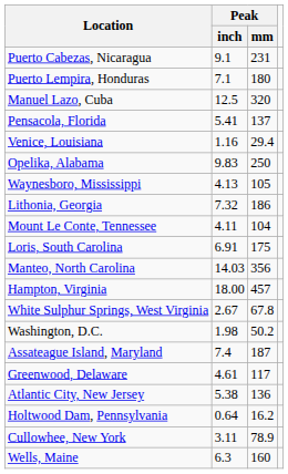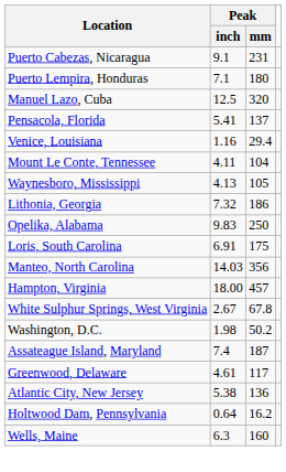 <table class="wikitable" style="float:right;margin:0 0 0.5em 1em;">
 <tr>
 <th rowspan=2>Location</th>
 <th colspan=2>Peak</th>
 </tr>
 <tr>
 <th>inch</th>
 <th>mm</th>
 </tr>
 <tr>
 <td><a href='#'>Puerto Cabezas</a>, Nicaragua</td>
 <td>9.1</td>
 <td>231</td>
 <td></td>
 </tr>
 <tr>
 <td><a href='#'>Puerto Lempira</a>, Honduras</td>
 <td>7.1</td>
 <td>180</td>
 <td></td>
 </tr>
 <tr>
 <td><a href='#'>Manuel Lazo</a>, Cuba</td>
 <td>12.5</td>
 <td>320</td>
 <td></td>
 </tr>
 <tr>
 <td><a href='#'>Pensacola, Florida</a></td>
 <td>5.41</td>
 <td>137</td>
 <td></td>
 </tr>
 <tr>
 <td><a href='#'>Venice, Louisiana</a></td>
 <td>1.16</td>
 <td>29.4</td>
 <td></td>
 </tr>
 <tr>
-<td><a href='#'>Opelika, Alabama</a></td>
-<td>9.83</td>
-<td>250</td>
+<td><a href='#'>Mount Le Conte, Tennessee</a></td>
+<td>4.11</td>
+<td>104</td>
 <td></td>
 </tr>
 <tr>
 <td><a href='#'>Waynesboro, Mississippi</a></td>
 <td>4.13</td>
 <td>105</td>
 <td></td>
 </tr>
 <tr>
 <td><a href='#'>Lithonia, Georgia</a></td>
 <td>7.32</td>
 <td>186</td>
 <td></td>
 </tr>
 <tr>
-<td><a href='#'>Mount Le Conte, Tennessee</a></td>
-<td>4.11</td>
-<td>104</td>
+<td><a href='#'>Opelika, Alabama</a></td>
+<td>9.83</td>
+<td>250</td>
 <td></td>
 </tr>
 <tr>
 <td><a href='#'>Loris, South Carolina</a></td>
 <td>6.91</td>
 <td>175</td>
 <td></td>
 </tr>
 <tr>
 <td><a href='#'>Manteo, North Carolina</a></td>
 <td>14.03</td>
 <td>356</td>
 <td></td>
 </tr>
 <tr>
 <td><a href='#'>Hampton, Virginia</a></td>
 <td>18.00</td>
 <td>457</td>
 <td></td>
 </tr>
 <tr>
 <td><a href='#'>White Sulphur Springs, West Virginia</a></td>
 <td>2.67</td>
 <td>67.8</td>
 <td></td>
 </tr>
 <tr>
 <td>Washington, D.C.</td>
 <td>1.98</td>
 <td>50.2</td>
 <td></td>
 </tr>
 <tr>
 <td><a href='#'>Assateague Island</a>, <a href='#'>Maryland</a></td>
 <td>7.4</td>
 <td>187</td>
 <td></td>
 </tr>
 <tr>
 <td><a href='#'>Greenwood, Delaware</a></td>
 <td>4.61</td>
 <td>117</td>
 <td></td>
 </tr>
 <tr>
 <td><a href='#'>Atlantic City, New Jersey</a></td>
 <td>5.38</td>
 <td>136</td>
 <td></td>
 </tr>
 <tr>
 <td><a href='#'>Holtwood Dam</a>, <a href='#'>Pennsylvania</a></td>
 <td>0.64</td>
 <td>16.2</td>
 <td></td>
 </tr>
 <tr>
-<td><a href='#'>Cullowhee, New York</a></td>
-<td>3.11</td>
-<td>78.9</td>
-<td></td>
-</tr>
-<tr>
 <td><a href='#'>Wells, Maine</a></td>
 <td>6.3</td>
 <td>160</td>
 <td></td>
 </tr>
 </table>
